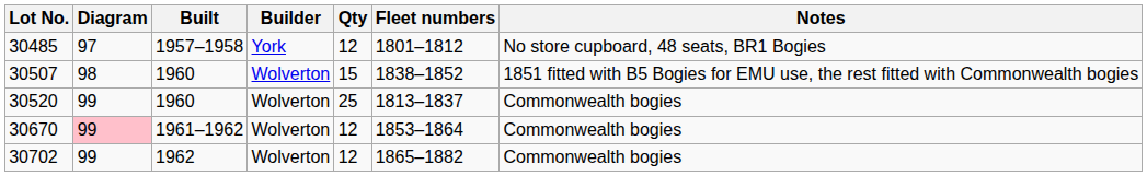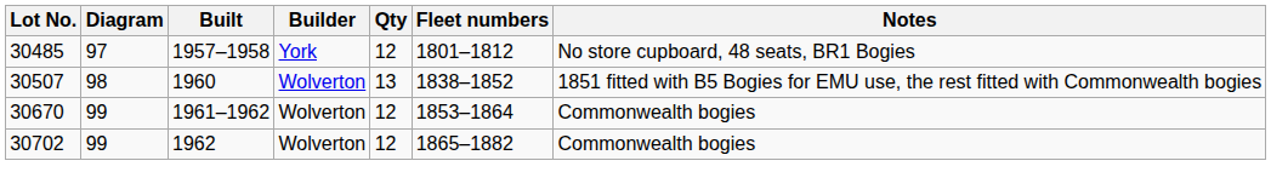 <table class="wikitable">
 <tr>
 <th>Lot No.</th>
 <th>Diagram</th>
 <th>Built</th>
 <th>Builder</th>
 <th>Qty</th>
 <th>Fleet numbers</th>
 <th>Notes</th>
 </tr>
 <tr>
 <td>30485</td>
 <td>97</td>
 <td>1957–1958</td>
 <td><a href='#'>York</a></td>
 <td>12</td>
 <td>1801–1812</td>
 <td>No store cupboard, 48 seats, BR1 Bogies</td>
 </tr>
 <tr>
 <td>30507</td>
 <td>98</td>
 <td>1960</td>
 <td><a href='#'>Wolverton</a></td>
-<td>15</td>
+<td>13</td>
 <td>1838–1852</td>
 <td>1851 fitted with B5 Bogies for EMU use, the rest fitted with Commonwealth bogies</td>
 </tr>
 <tr>
-<td>30520</td>
+<td>30670</td>
 <td>99</td>
-<td>1960</td>
-<td>Wolverton</td>
-<td>25</td>
-<td>1813–1837</td>
-<td>Commonwealth bogies</td>
-</tr>
-<tr>
-<td>30670</td>
-<td style="background: pink;">99</td>
 <td>1961–1962</td>
 <td>Wolverton</td>
 <td>12</td>
 <td>1853–1864</td>
 <td>Commonwealth bogies</td>
 </tr>
 <tr>
 <td>30702</td>
 <td>99</td>
 <td>1962</td>
 <td>Wolverton</td>
 <td>12</td>
 <td>1865–1882</td>
 <td>Commonwealth bogies</td>
 </tr>
 <tr>
 </tr>
 </table>
